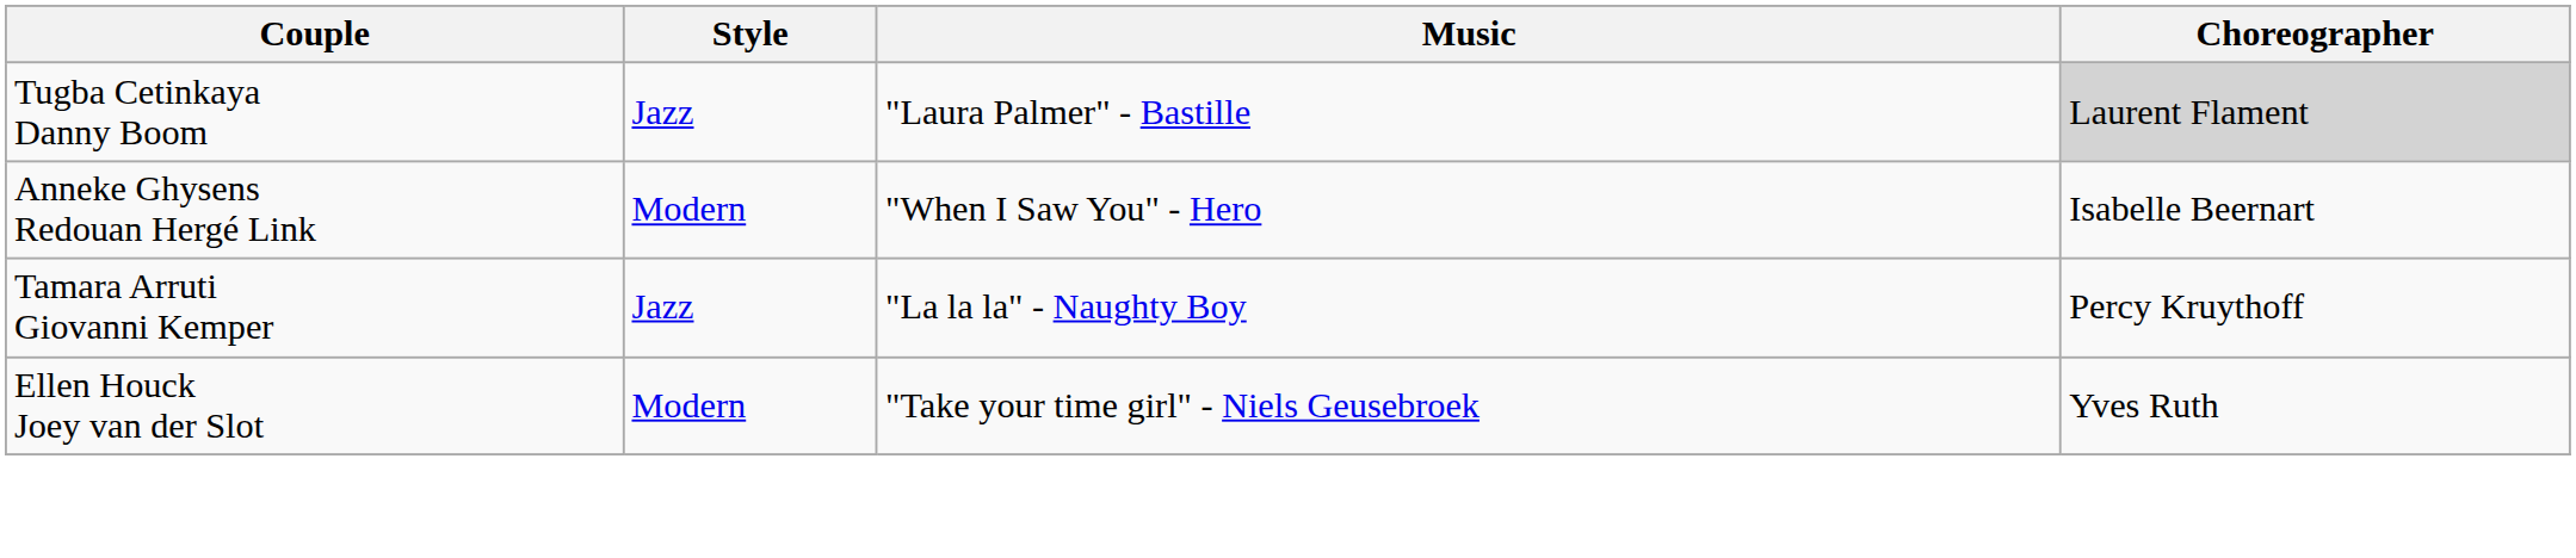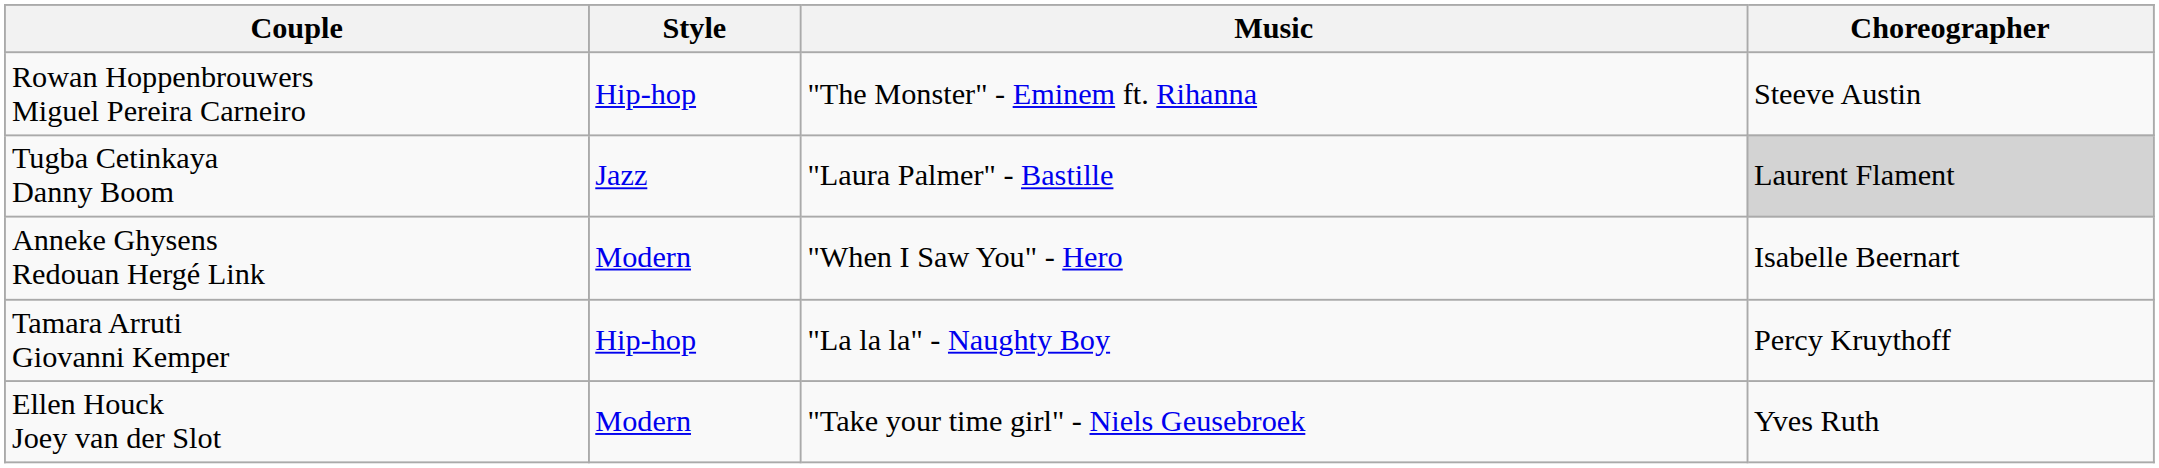 <table Class="wikitable" width="90%">
 <tr>
 <th>Couple</th>
 <th>Style</th>
 <th>Music</th>
 <th>Choreographer</th>
+</tr>
+<tr>
+<td>Rowan Hoppenbrouwers <br> Miguel Pereira Carneiro</td>
+<td><a href='#'>Hip-hop</a></td>
+<td>"The Monster" - <a href='#'>Eminem</a> ft. <a href='#'>Rihanna</a></td>
+<td>Steeve Austin</td>
 </tr>
 <tr>
 <td>Tugba Cetinkaya <br> Danny Boom</td>
 <td><a href='#'>Jazz</a></td>
 <td>"Laura Palmer" - <a href='#'>Bastille</a></td>
 <td style="background: lightgrey;">Laurent Flament</td>
 </tr>
 <tr>
 <td>Anneke Ghysens <br> Redouan Hergé Link</td>
 <td><a href='#'>Modern</a></td>
 <td>"When I Saw You" - <a href='#'>Hero</a></td>
 <td>Isabelle Beernart</td>
 </tr>
 <tr>
 <td>Tamara Arruti <br> Giovanni Kemper</td>
-<td><a href='#'>Jazz</a></td>
+<td><a href='#'>Hip-hop</a></td>
 <td>"La la la" - <a href='#'>Naughty Boy</a></td>
 <td>Percy Kruythoff</td>
 </tr>
 <tr>
 <td>Ellen Houck <br> Joey van der Slot</td>
 <td><a href='#'>Modern</a></td>
 <td>"Take your time girl" - <a href='#'>Niels Geusebroek</a></td>
 <td>Yves Ruth</td>
 </tr>
 </table>
